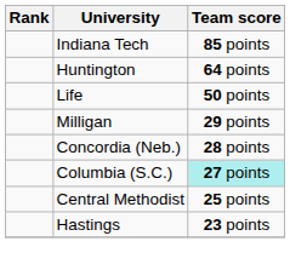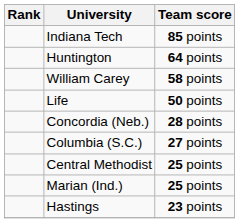 <table class="wikitable sortable" style=" text-align:center">
 <tr>
 <th>Rank</th>
 <th>University</th>
 <th>Team score</th>
 </tr>
 <tr>
 <td></td>
 <td align=left>Indiana Tech</td>
 <td><strong>85</strong> points</td>
 </tr>
 <tr>
 <td></td>
 <td align=left>Huntington</td>
 <td><strong>64</strong> points</td>
 </tr>
 <tr>
 <td></td>
-<td align=left>Life</td>
-<td><strong>50</strong> points</td>
+<td align=left>William Carey</td>
+<td><strong>58</strong> points</td>
 </tr>
 <tr>
 <td></td>
-<td align=left>Milligan</td>
-<td><strong>29</strong> points</td>
+<td align=left>Life</td>
+<td><strong>50</strong> points</td>
 </tr>
 <tr>
 <td></td>
 <td align=left>Concordia (Neb.)</td>
 <td><strong>28</strong> points</td>
 </tr>
 <tr>
 <td></td>
 <td align=left>Columbia (S.C.)</td>
-<td style="background: paleturquoise;"><strong>27</strong> points</td>
+<td><strong>27</strong> points</td>
 </tr>
 <tr>
 <td></td>
 <td align=left>Central Methodist</td>
+<td><strong>25</strong> points</td>
+</tr>
+<tr>
+<td></td>
+<td align=left>Marian (Ind.)</td>
 <td><strong>25</strong> points</td>
 </tr>
 <tr>
 <td></td>
 <td align=left>Hastings</td>
 <td><strong>23</strong> points</td>
 </tr>
 <tr>
 </tr>
 </table>
